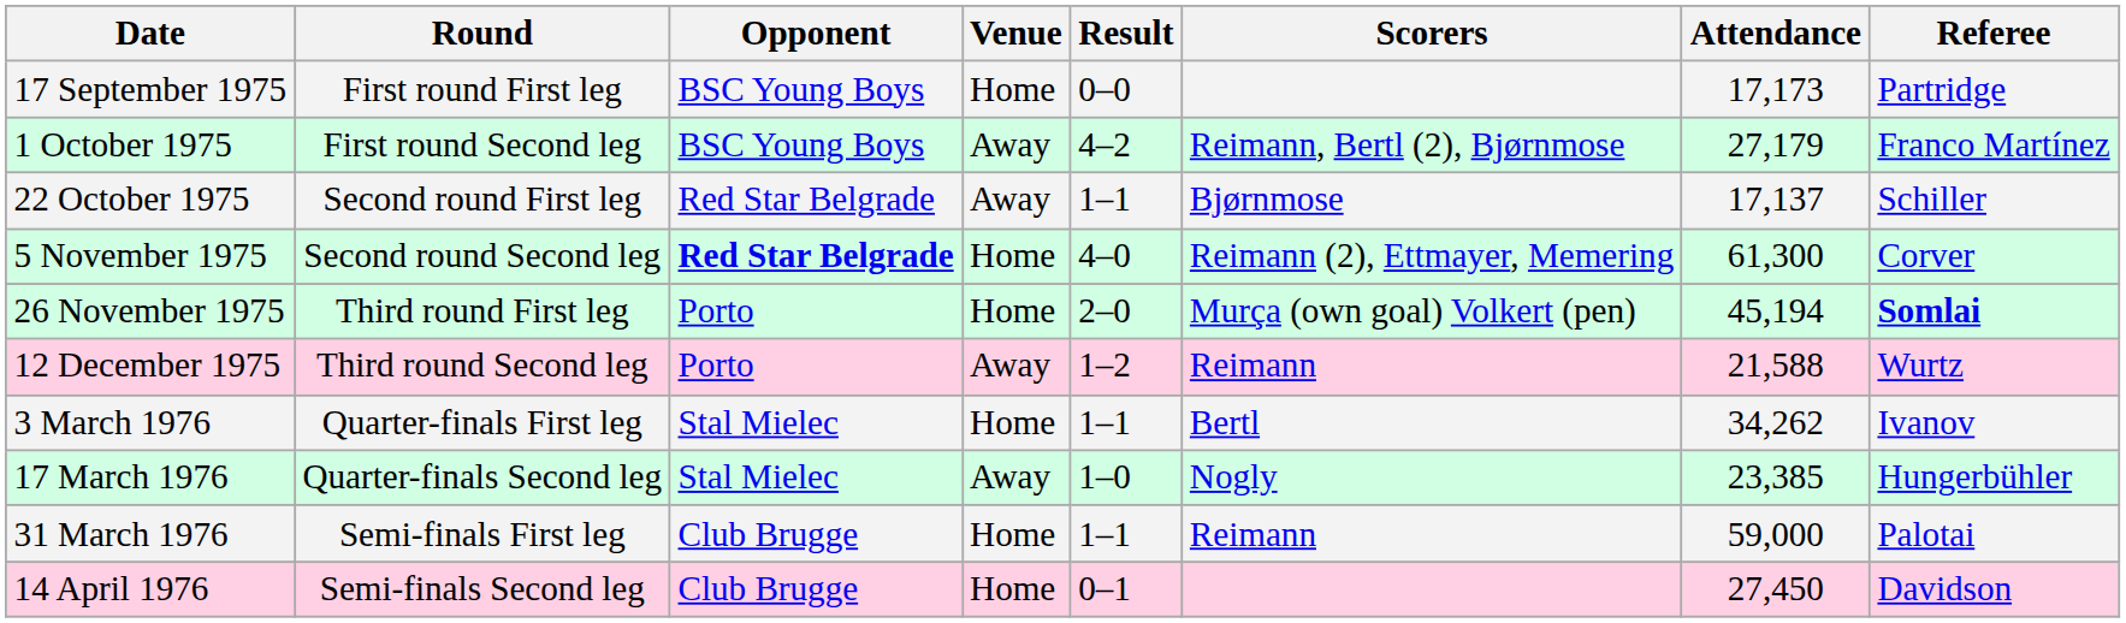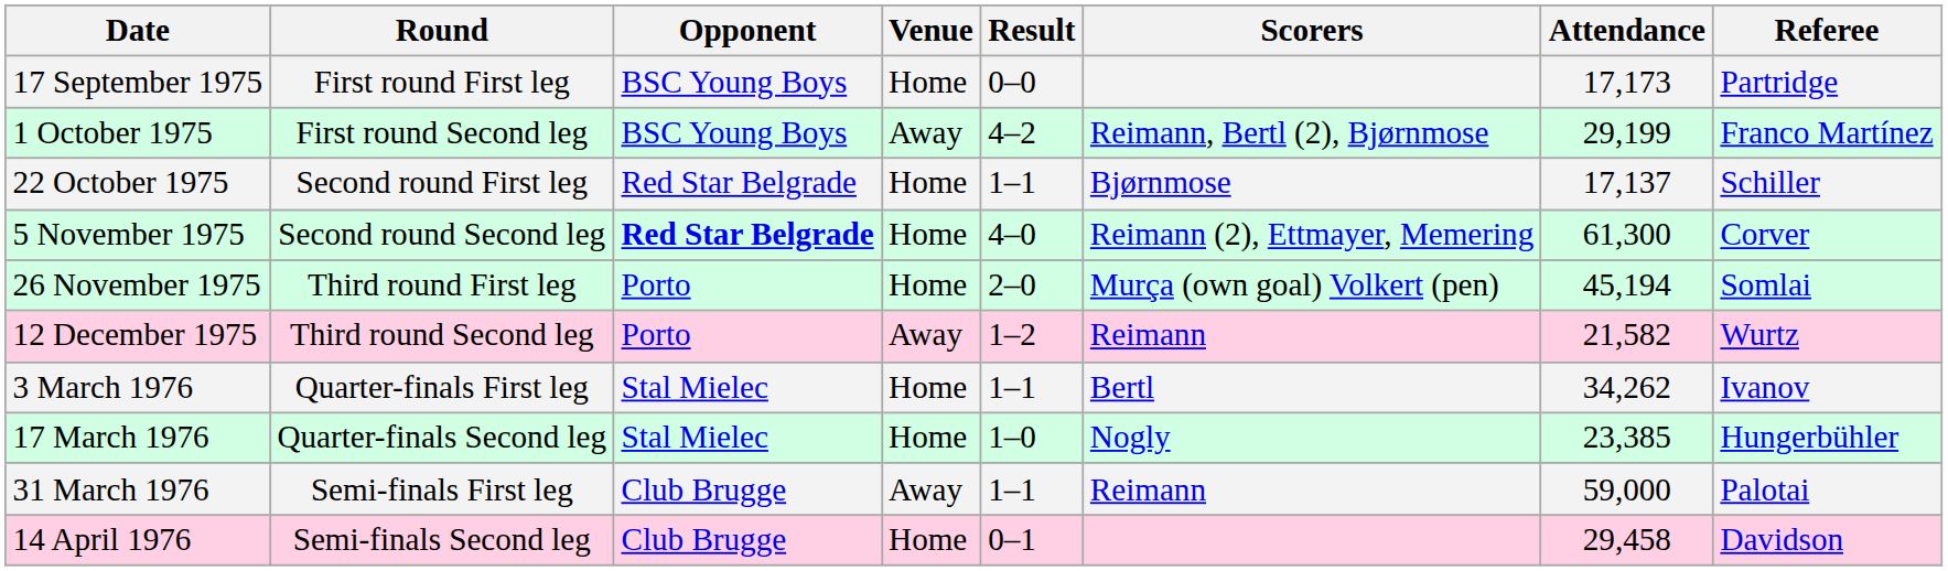 <table class="wikitable">
 <tr>
 <th>Date</th>
 <th>Round</th>
 <th>Opponent</th>
 <th>Venue</th>
 <th>Result</th>
 <th>Scorers</th>
 <th>Attendance</th>
 <th>Referee</th>
 </tr>
 <tr bgcolor = "#f3f3f3">
 <td>17 September 1975</td>
 <td align="center">First round First leg</td>
 <td><a href='#'>BSC Young Boys</a></td>
 <td>Home</td>
 <td>0–0</td>
 <td></td>
 <td align="center">17,173</td>
 <td><a href='#'>Partridge</a></td>
 </tr>
 <tr bgcolor = "#d0ffe3">
 <td>1 October 1975</td>
 <td align="center">First round Second leg</td>
 <td><a href='#'>BSC Young Boys</a></td>
 <td>Away</td>
 <td>4–2</td>
 <td><a href='#'>Reimann</a>, <a href='#'>Bertl</a> (2), <a href='#'>Bjørnmose</a></td>
-<td align="center">27,179</td>
+<td align="center">29,199</td>
 <td><a href='#'>Franco Martínez</a></td>
 </tr>
 <tr bgcolor = "#f3f3f3">
 <td>22 October 1975</td>
 <td align="center">Second round First leg</td>
 <td><a href='#'>Red Star Belgrade</a></td>
-<td>Away</td>
+<td>Home</td>
 <td>1–1</td>
 <td><a href='#'>Bjørnmose</a></td>
 <td align="center">17,137</td>
 <td><a href='#'>Schiller</a></td>
 </tr>
 <tr bgcolor = "#d0ffe3">
 <td>5 November 1975</td>
 <td align="center">Second round Second leg</td>
 <td><strong><a href='#'>Red Star Belgrade</a></strong></td>
 <td>Home</td>
 <td>4–0</td>
 <td><a href='#'>Reimann</a> (2), <a href='#'>Ettmayer</a>, <a href='#'>Memering</a></td>
 <td align="center">61,300</td>
 <td><a href='#'>Corver</a></td>
 </tr>
 <tr bgcolor = "#d0ffe3">
 <td>26 November 1975</td>
 <td align="center">Third round First leg</td>
 <td><a href='#'>Porto</a></td>
 <td>Home</td>
 <td>2–0</td>
 <td><a href='#'>Murça</a> (own goal) <a href='#'>Volkert</a> (pen)</td>
 <td align="center">45,194</td>
-<td><strong><a href='#'>Somlai</a></strong></td>
+<td><a href='#'>Somlai</a></td>
 </tr>
 <tr bgcolor = "#ffd0e3">
 <td>12 December 1975</td>
 <td align="center">Third round Second leg</td>
 <td><a href='#'>Porto</a></td>
 <td>Away</td>
 <td>1–2</td>
 <td><a href='#'>Reimann</a></td>
-<td align="center">21,588</td>
+<td align="center">21,582</td>
 <td><a href='#'>Wurtz</a></td>
 </tr>
 <tr bgcolor = "#f3f3f3">
 <td>3 March 1976</td>
 <td align="center">Quarter-finals First leg</td>
 <td><a href='#'>Stal Mielec</a></td>
 <td>Home</td>
 <td>1–1</td>
 <td><a href='#'>Bertl</a></td>
 <td align="center">34,262</td>
 <td><a href='#'>Ivanov</a></td>
 </tr>
 <tr bgcolor = "#d0ffe3">
 <td>17 March 1976</td>
 <td align="center">Quarter-finals Second leg</td>
 <td><a href='#'>Stal Mielec</a></td>
-<td>Away</td>
+<td>Home</td>
 <td>1–0</td>
 <td><a href='#'>Nogly</a></td>
 <td align="center">23,385</td>
 <td><a href='#'>Hungerbühler</a></td>
 </tr>
 <tr bgcolor = "#f3f3f3">
 <td>31 March 1976</td>
 <td align="center">Semi-finals First leg</td>
 <td><a href='#'>Club Brugge</a></td>
-<td>Home</td>
+<td>Away</td>
 <td>1–1</td>
 <td><a href='#'>Reimann</a></td>
 <td align="center">59,000</td>
 <td><a href='#'>Palotai</a></td>
 </tr>
 <tr bgcolor = "#ffd0e3">
 <td>14 April 1976</td>
 <td align="center">Semi-finals Second leg</td>
 <td><a href='#'>Club Brugge</a></td>
 <td>Home</td>
 <td>0–1</td>
 <td></td>
-<td align="center">27,450</td>
+<td align="center">29,458</td>
 <td><a href='#'>Davidson</a></td>
 </tr>
 </table>
